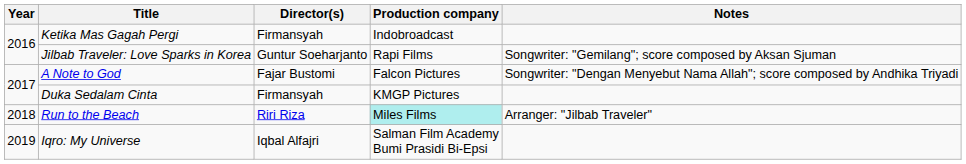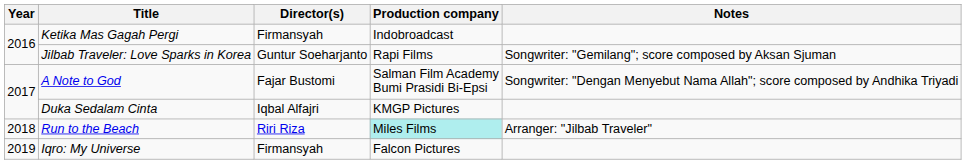 <table class="wikitable sortable">
 <tr>
 <th>Year</th>
 <th>Title</th>
 <th>Director(s)</th>
 <th>Production company</th>
 <th>Notes</th>
 </tr>
 <tr>
 <td rowspan="2">2016</td>
 <td><em>Ketika Mas Gagah Pergi</em></td>
 <td>Firmansyah</td>
 <td>Indobroadcast</td>
 <td></td>
 </tr>
 <tr>
 <td><em>Jilbab Traveler: Love Sparks in Korea</em></td>
 <td>Guntur Soeharjanto</td>
 <td>Rapi Films</td>
 <td>Songwriter: "Gemilang"; score composed by Aksan Sjuman</td>
 </tr>
 <tr>
 <td rowspan="2">2017</td>
 <td><em><a href='#'>A Note to God</a></em></td>
 <td>Fajar Bustomi</td>
-<td>Falcon Pictures</td>
+<td>Salman Film Academy<br>Bumi Prasidi Bi-Epsi</td>
 <td>Songwriter: "Dengan Menyebut Nama Allah"; score composed by Andhika Triyadi</td>
 </tr>
 <tr>
 <td><em>Duka Sedalam Cinta</em></td>
-<td>Firmansyah</td>
+<td>Iqbal Alfajri</td>
 <td>KMGP Pictures</td>
 <td></td>
 </tr>
 <tr>
 <td>2018</td>
 <td><em><a href='#'>Run to the Beach</a></em></td>
 <td><a href='#'>Riri Riza</a></td>
 <td style="background: paleturquoise;">Miles Films</td>
 <td>Arranger: "Jilbab Traveler"</td>
 </tr>
 <tr>
 <td>2019</td>
 <td><em>Iqro: My Universe</em></td>
-<td>Iqbal Alfajri</td>
-<td>Salman Film Academy<br>Bumi Prasidi Bi-Epsi</td>
+<td>Firmansyah</td>
+<td>Falcon Pictures</td>
 <td></td>
 </tr>
 </table>
